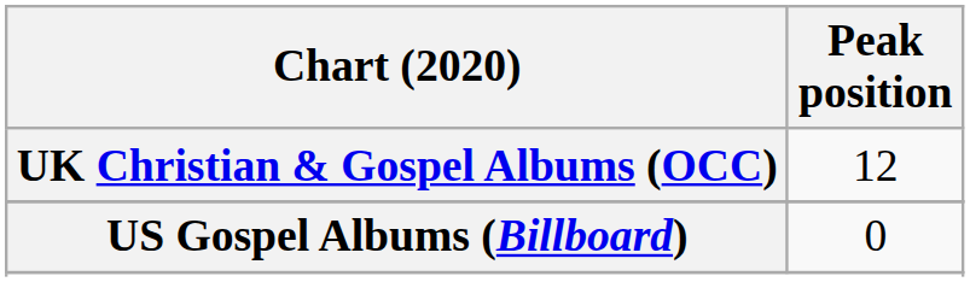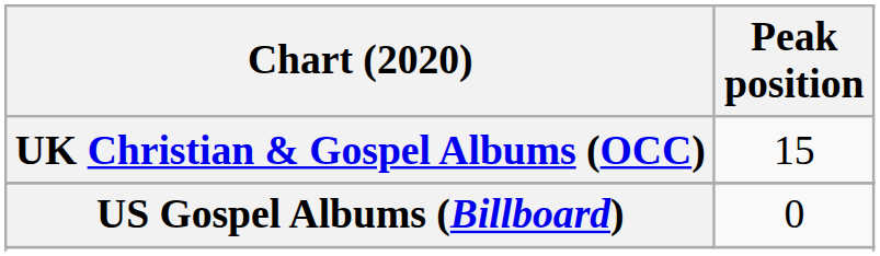 <table class="wikitable sortable plainrowheaders" style="text-align:center">
 <tr>
 <th scope="col">Chart (2020)</th>
 <th scope="col">Peak<br>position</th>
 </tr>
 <tr>
 <th scope="row">UK <a href='#'>Christian & Gospel Albums</a> (<a href='#'>OCC</a>)</th>
-<td>12</td>
+<td>15</td>
 </tr>
 <tr>
 </tr>
 <tr>
 <th scope="row">US Gospel Albums (<a href='#'><em>Billboard</em></a>)</th>
 <td>0</td>
 </tr>
 <tr>
 </tr>
 <tr>
 </tr>
 </table>
